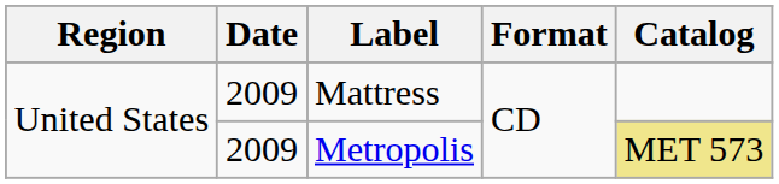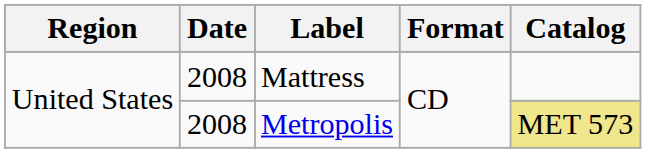 <table class="wikitable">
 <tr>
 <th>Region</th>
 <th>Date</th>
 <th>Label</th>
 <th>Format</th>
 <th>Catalog</th>
 </tr>
 <tr>
 <td rowspan="2">United States</td>
-<td>2009</td>
+<td>2008</td>
 <td>Mattress</td>
 <td rowspan="2">CD</td>
 <td></td>
 </tr>
 <tr>
-<td>2009</td>
+<td>2008</td>
 <td><a href='#'>Metropolis</a></td>
 <td style="background: khaki;">MET 573</td>
 </tr>
 </table>
